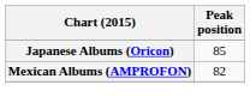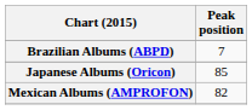 <table class="wikitable sortable plainrowheaders" style="text-align:center;">
 <tr>
 <th>Chart (2015)</th>
 <th>Peak<br>position</th>
 </tr>
 <tr>
 </tr>
 <tr>
 </tr>
 <tr>
+</tr>
+<tr>
+<th scope="row">Brazilian Albums (<a href='#'>ABPD</a>)</th>
+<td>7</td>
 </tr>
 <tr>
 </tr>
 <tr>
 </tr>
 <tr>
 </tr>
 <tr>
 </tr>
 <tr>
 </tr>
 <tr>
 <th scope="row">Japanese Albums  (<a href='#'>Oricon</a>)</th>
 <td>85</td>
 </tr>
 <tr>
 <th scope="row">Mexican Albums (<a href='#'>AMPROFON</a>)</th>
 <td>82</td>
 </tr>
 <tr>
 </tr>
 <tr>
 </tr>
 <tr>
 </tr>
 <tr>
 </tr>
 <tr>
 </tr>
 <tr>
 </tr>
 <tr>
 </tr>
 <tr>
 </tr>
 <tr>
 </tr>
 </table>
